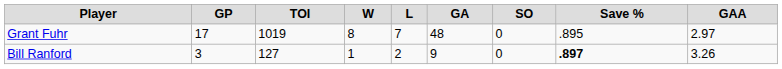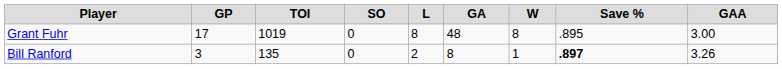 <table class="wikitable" style="width:50%;">
 <tr style="text-align:center; background:#ddd;">
 <td><strong>Player</strong></td>
 <td><strong>GP</strong></td>
 <td><strong>TOI</strong></td>
-<td><strong>W</strong></td>
+<td><strong>SO</strong></td>
 <td><strong>L</strong></td>
 <td><strong>GA</strong></td>
-<td><strong>SO</strong></td>
+<td><strong>W</strong></td>
 <td><strong>Save %</strong></td>
 <td><strong>GAA</strong></td>
 </tr>
 <tr>
 <td><a href='#'>Grant Fuhr</a></td>
 <td>17</td>
 <td>1019</td>
+<td>0</td>
 <td>8</td>
-<td>7</td>
 <td>48</td>
-<td>0</td>
+<td>8</td>
 <td>.895</td>
-<td>2.97</td>
+<td>3.00</td>
 </tr>
 <tr>
 <td><a href='#'>Bill Ranford</a></td>
 <td>3</td>
-<td>127</td>
+<td>135</td>
+<td>0</td>
+<td>2</td>
+<td>8</td>
 <td>1</td>
-<td>2</td>
-<td>9</td>
-<td>0</td>
 <td><strong>.897</strong></td>
 <td>3.26</td>
 </tr>
 </table>
